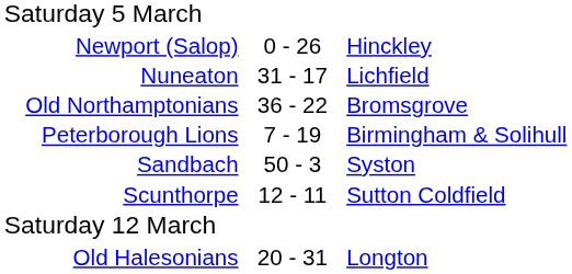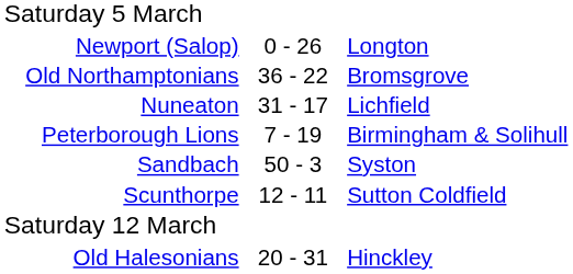 <table style="width:70%;" cellspacing="1">
 <tr>
 <th width=35%></th>
 <th width=15%></th>
 <th></th>
 </tr>
 <tr>
 <td>Saturday 5 March</td>
 </tr>
 <tr style=font-size:90%>
 <td align=right><a href='#'>Newport (Salop)</a></td>
 <td align=center>0 - 26</td>
-<td><a href='#'>Hinckley</a></td>
+<td><a href='#'>Longton</a></td>
+</tr>
+<tr style=font-size:90%>
+<td align=right><a href='#'>Old Northamptonians</a></td>
+<td align=center>36 - 22</td>
+<td><a href='#'>Bromsgrove</a></td>
 </tr>
 <tr style=font-size:90%>
 <td align=right><a href='#'>Nuneaton</a></td>
 <td align=center>31 - 17</td>
 <td><a href='#'>Lichfield</a></td>
-</tr>
-<tr style=font-size:90%>
-<td align=right><a href='#'>Old Northamptonians</a></td>
-<td align=center>36 - 22</td>
-<td><a href='#'>Bromsgrove</a></td>
 </tr>
 <tr style=font-size:90%>
 <td align=right><a href='#'>Peterborough Lions</a></td>
 <td align=center>7 - 19</td>
 <td><a href='#'>Birmingham & Solihull</a></td>
 </tr>
 <tr style=font-size:90%>
 <td align=right><a href='#'>Sandbach</a></td>
 <td align=center>50 - 3</td>
 <td><a href='#'>Syston</a></td>
 </tr>
 <tr style=font-size:90%>
 <td align=right><a href='#'>Scunthorpe</a></td>
 <td align=center>12 - 11</td>
 <td><a href='#'>Sutton Coldfield</a></td>
 </tr>
 <tr>
 <td>Saturday 12 March</td>
 </tr>
 <tr style=font-size:90%>
 <td align=right><a href='#'>Old Halesonians</a></td>
 <td align=center>20 - 31</td>
-<td><a href='#'>Longton</a></td>
+<td><a href='#'>Hinckley</a></td>
 </tr>
 </table>
